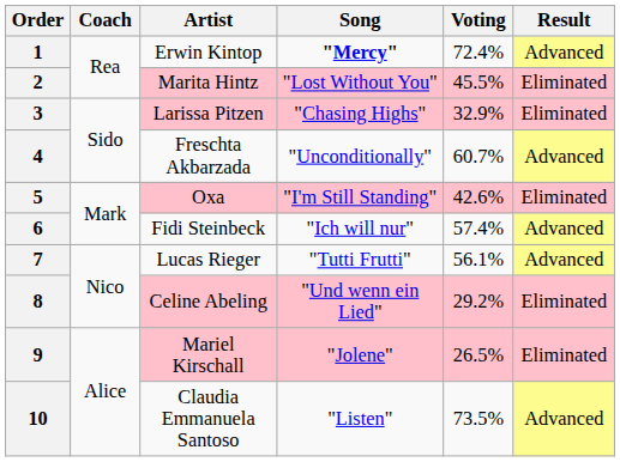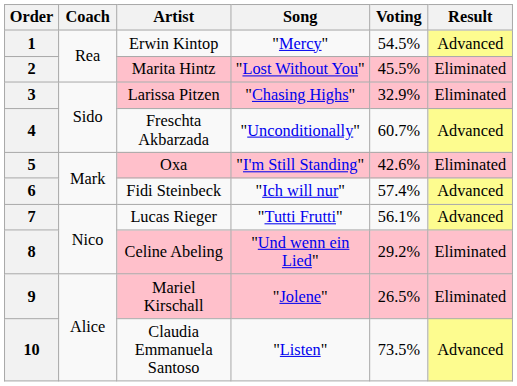 <table class="wikitable" style="text-align:center; width:80%;">
 <tr>
 <th style="width:05%;">Order</th>
 <th style="width:10%;">Coach</th>
 <th style="width:20%;">Artist</th>
 <th style="width:20%;">Song</th>
 <th style="width:08%;">Voting</th>
 <th style="width:09%;">Result</th>
 </tr>
 <tr>
 <th>1</th>
 <td rowspan="2">Rea</td>
 <td>Erwin Kintop</td>
-<td><strong>"<a href='#'>Mercy</a>"</strong></td>
-<td>72.4%</td>
+<td>"<a href='#'>Mercy</a>"</td>
+<td>54.5%</td>
 <td style="background:#fdfc8f;">Advanced</td>
 </tr>
 <tr>
 <th>2</th>
 <td style="background:pink;">Marita Hintz</td>
 <td style="background:pink;">"<a href='#'>Lost Without You</a>"</td>
 <td style="background:pink;">45.5%</td>
 <td style="background:pink;">Eliminated</td>
 </tr>
 <tr>
 <th>3</th>
 <td rowspan="2">Sido</td>
 <td style="background:pink;">Larissa Pitzen</td>
 <td style="background:pink;">"<a href='#'>Chasing Highs</a>"</td>
 <td style="background:pink;">32.9%</td>
 <td style="background:pink;">Eliminated</td>
 </tr>
 <tr>
 <th>4</th>
 <td>Freschta Akbarzada</td>
 <td>"<a href='#'>Unconditionally</a>"</td>
 <td>60.7%</td>
 <td style="background:#fdfc8f;">Advanced</td>
 </tr>
 <tr>
 <th>5</th>
 <td rowspan="2">Mark</td>
 <td style="background:pink;">Oxa</td>
 <td style="background:pink;">"<a href='#'>I'm Still Standing</a>"</td>
 <td style="background:pink;">42.6%</td>
 <td style="background:pink;">Eliminated</td>
 </tr>
 <tr>
 <th>6</th>
 <td>Fidi Steinbeck</td>
 <td>"<a href='#'>Ich will nur</a>"</td>
 <td>57.4%</td>
 <td style="background:#fdfc8f;">Advanced</td>
 </tr>
 <tr>
 <th>7</th>
 <td rowspan="2">Nico</td>
 <td>Lucas Rieger</td>
 <td>"<a href='#'>Tutti Frutti</a>"</td>
 <td>56.1%</td>
 <td style="background:#fdfc8f;">Advanced</td>
 </tr>
 <tr>
 <th>8</th>
 <td style="background:pink;">Celine Abeling</td>
 <td style="background:pink;">"<a href='#'>Und wenn ein Lied</a>"</td>
 <td style="background:pink;">29.2%</td>
 <td style="background:pink;">Eliminated</td>
 </tr>
 <tr>
 <th>9</th>
 <td rowspan="2">Alice</td>
 <td style="background:pink;">Mariel Kirschall</td>
 <td style="background:pink;">"<a href='#'>Jolene</a>"</td>
 <td style="background:pink;">26.5%</td>
 <td style="background:pink;">Eliminated</td>
 </tr>
 <tr>
 <th>10</th>
 <td>Claudia Emmanuela Santoso</td>
 <td>"<a href='#'>Listen</a>"</td>
 <td>73.5%</td>
 <td style="background:#fdfc8f;">Advanced</td>
 </tr>
 </table>
